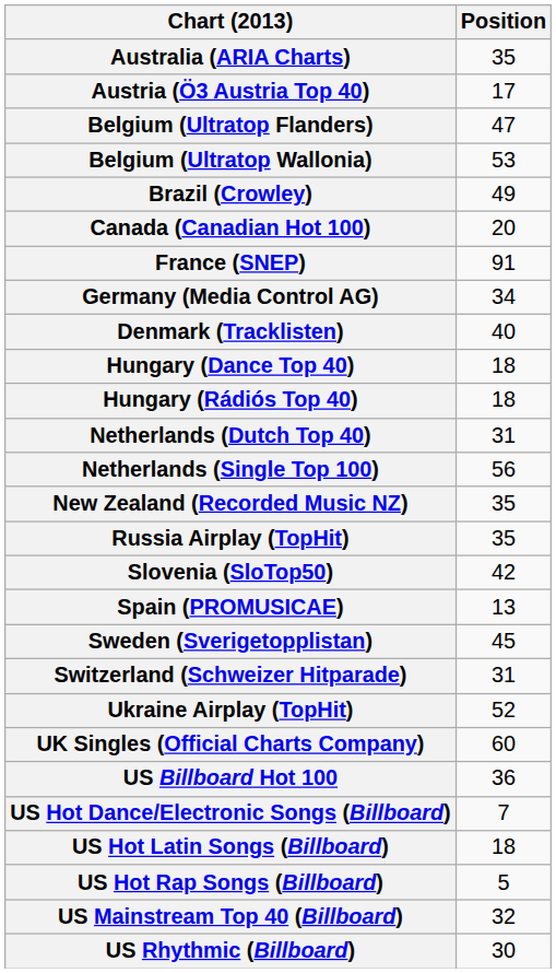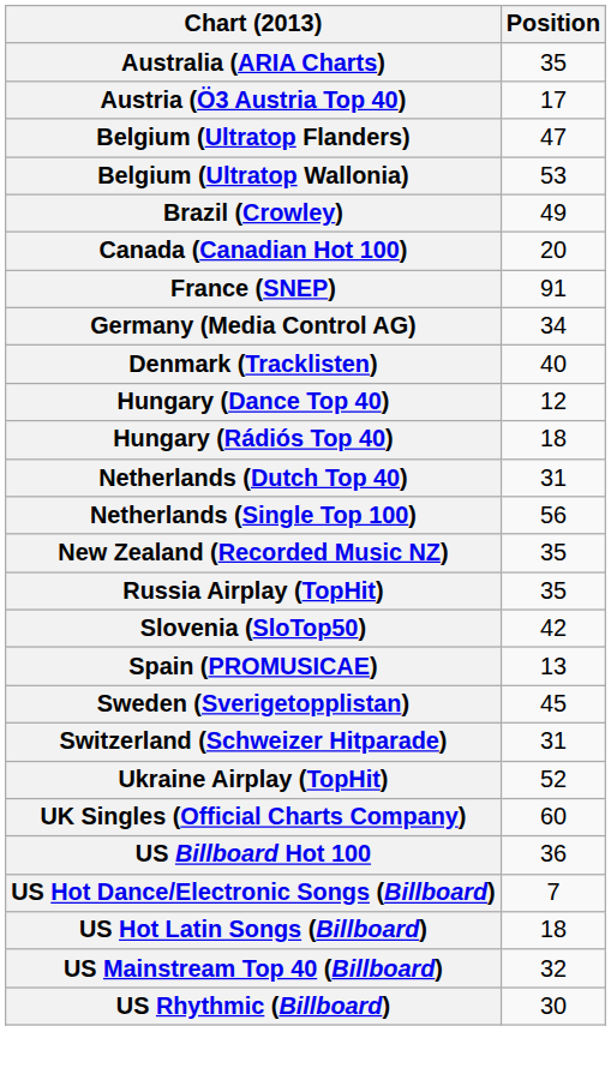 <table class="wikitable plainrowheaders sortable" style="text-align:center;">
 <tr>
 <th scope="col">Chart (2013)</th>
 <th>Position</th>
 </tr>
 <tr>
 <th scope="row">Australia (<a href='#'>ARIA Charts</a>)</th>
 <td style="text-align:center;">35</td>
 </tr>
 <tr>
 <th scope="row">Austria (<a href='#'>Ö3 Austria Top 40</a>)</th>
 <td style="text-align:center;">17</td>
 </tr>
 <tr>
 <th scope="row">Belgium (<a href='#'>Ultratop</a> Flanders)</th>
 <td style="text-align:center;">47</td>
 </tr>
 <tr>
 <th scope="row">Belgium (<a href='#'>Ultratop</a> Wallonia)</th>
 <td style="text-align:center;">53</td>
 </tr>
 <tr>
 <th scope="row">Brazil (<a href='#'>Crowley</a>)</th>
 <td style="text-align:center;">49</td>
 </tr>
 <tr>
 <th scope="row">Canada (<a href='#'>Canadian Hot 100</a>)</th>
 <td style="text-align:center;">20</td>
 </tr>
 <tr>
 <th scope="row">France (<a href='#'>SNEP</a>)</th>
 <td style="text-align:center;">91</td>
 </tr>
 <tr>
 <th scope="row">Germany (Media Control AG)</th>
 <td style="text-align:center;">34</td>
 </tr>
 <tr>
 <th scope="row">Denmark (<a href='#'>Tracklisten</a>)</th>
 <td style="text-align:center;">40</td>
 </tr>
 <tr>
 <th scope="row">Hungary (<a href='#'>Dance Top 40</a>)</th>
-<td style="text-align:center;">18</td>
+<td style="text-align:center;">12</td>
 </tr>
 <tr>
 <th scope="row">Hungary (<a href='#'>Rádiós Top 40</a>)</th>
 <td style="text-align:center;">18</td>
 </tr>
 <tr>
 <th scope="row">Netherlands (<a href='#'>Dutch Top 40</a>)</th>
 <td style="text-align:center;">31</td>
 </tr>
 <tr>
 <th scope="row">Netherlands (<a href='#'>Single Top 100</a>)</th>
 <td style="text-align:center;">56</td>
 </tr>
 <tr>
 <th scope="row">New Zealand (<a href='#'>Recorded Music NZ</a>)</th>
 <td style="text-align:center;">35</td>
 </tr>
 <tr>
 <th scope="row">Russia Airplay (<a href='#'>TopHit</a>)</th>
 <td style="text-align:center;">35</td>
 </tr>
 <tr>
 <th scope="row">Slovenia (<a href='#'>SloTop50</a>)</th>
 <td align=center>42</td>
 </tr>
 <tr>
 <th scope="row">Spain (<a href='#'>PROMUSICAE</a>)</th>
 <td style="text-align:center;">13</td>
 </tr>
 <tr>
 <th scope="row">Sweden (<a href='#'>Sverigetopplistan</a>)</th>
 <td style="text-align:center;">45</td>
 </tr>
 <tr>
 <th scope="row">Switzerland (<a href='#'>Schweizer Hitparade</a>)</th>
 <td style="text-align:center;">31</td>
 </tr>
 <tr>
 <th scope="row">Ukraine Airplay (<a href='#'>TopHit</a>)</th>
 <td style="text-align:center;">52</td>
 </tr>
 <tr>
 <th scope="row">UK Singles (<a href='#'>Official Charts Company</a>)</th>
 <td style="text-align:center;">60</td>
 </tr>
 <tr>
 <th scope="row">US <a href='#'><em>Billboard</em> Hot 100</a></th>
 <td style="text-align:center;">36</td>
 </tr>
 <tr>
 <th scope="row">US <a href='#'>Hot Dance/Electronic Songs</a> (<em><a href='#'>Billboard</a></em>)</th>
 <td style="text-align:center;">7</td>
 </tr>
 <tr>
 <th scope="row">US <a href='#'>Hot Latin Songs</a> (<em><a href='#'>Billboard</a></em>)</th>
 <td style="text-align:center;">18</td>
 </tr>
 <tr>
-<th scope="row">US <a href='#'>Hot Rap Songs</a> (<em><a href='#'>Billboard</a></em>)</th>
-<td style="text-align:center;">5</td>
-</tr>
-<tr>
 <th scope="row">US <a href='#'>Mainstream Top 40</a> (<em><a href='#'>Billboard</a></em>)</th>
 <td style="text-align:center;">32</td>
 </tr>
 <tr>
 <th scope="row">US <a href='#'>Rhythmic</a> (<em><a href='#'>Billboard</a></em>)</th>
 <td style="text-align:center;">30</td>
 </tr>
 </table>
